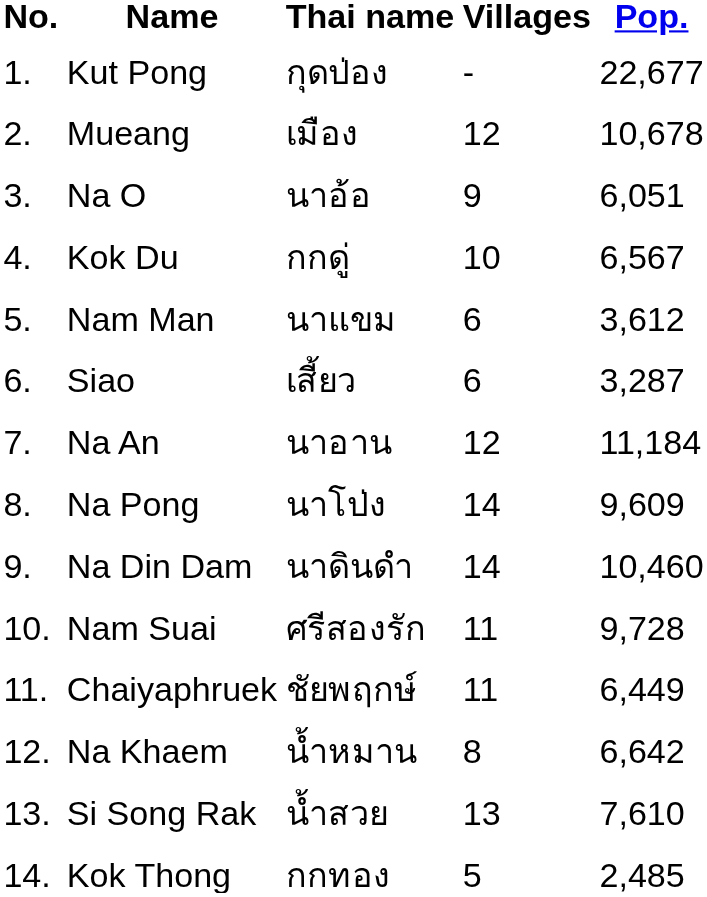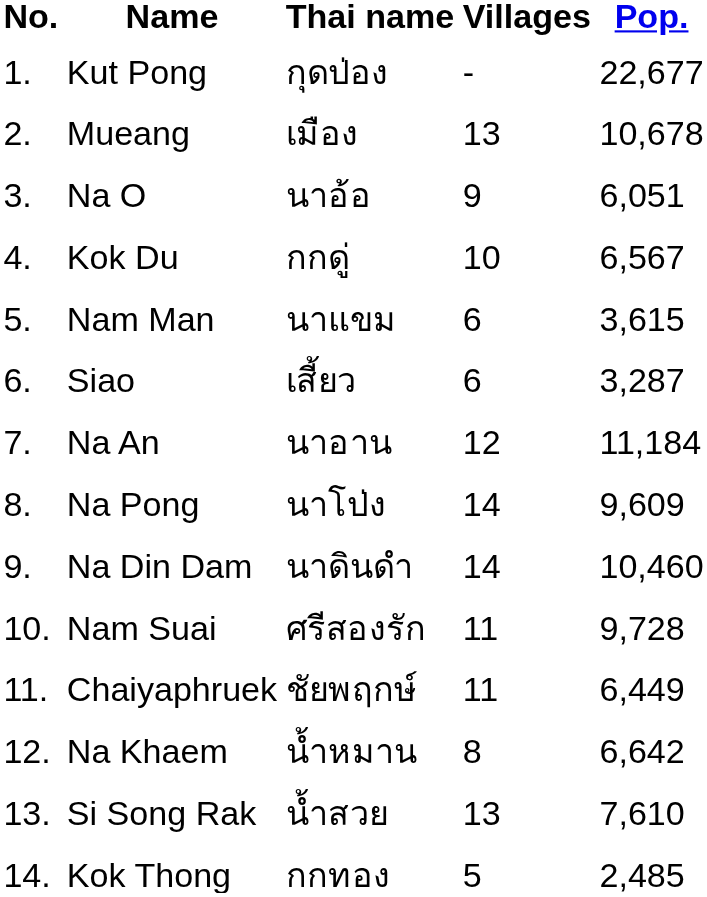 <table>
 <tr>
 <th>No.</th>
 <th>Name</th>
 <th>Thai name</th>
 <th>Villages</th>
 <th><a href='#'>Pop.</a></th>
 </tr>
 <tr>
 <td>1.</td>
 <td>Kut Pong</td>
 <td>กุดป่อง</td>
 <td>-</td>
 <td>22,677</td>
 <td></td>
 </tr>
 <tr>
 <td>2.</td>
 <td>Mueang</td>
 <td>เมือง</td>
-<td>12</td>
+<td>13</td>
 <td>10,678</td>
 <td></td>
 </tr>
 <tr>
 <td>3.</td>
 <td>Na O</td>
 <td>นาอ้อ</td>
 <td>9</td>
 <td>6,051</td>
 <td></td>
 </tr>
 <tr>
 <td>4.</td>
 <td>Kok Du</td>
 <td>กกดู่</td>
 <td>10</td>
 <td>6,567</td>
 <td></td>
 </tr>
 <tr>
 <td>5.</td>
 <td>Nam Man</td>
 <td>นาแขม</td>
 <td>6</td>
-<td>3,612</td>
+<td>3,615</td>
 <td></td>
 </tr>
 <tr>
 <td>6.</td>
 <td>Siao</td>
 <td>เสี้ยว</td>
 <td>6</td>
 <td>3,287</td>
 <td></td>
 </tr>
 <tr>
 <td>7.</td>
 <td>Na An</td>
 <td>นาอาน</td>
 <td>12</td>
 <td>11,184</td>
 <td></td>
 </tr>
 <tr>
 <td>8.</td>
 <td>Na Pong</td>
 <td>นาโป่ง</td>
 <td>14</td>
 <td>9,609</td>
 <td></td>
 </tr>
 <tr>
 <td>9.</td>
 <td>Na Din Dam</td>
 <td>นาดินดำ</td>
 <td>14</td>
 <td>10,460</td>
 <td></td>
 </tr>
 <tr>
 <td>10.</td>
 <td>Nam Suai</td>
 <td>ศรีสองรัก</td>
 <td>11</td>
 <td>9,728</td>
 <td></td>
 </tr>
 <tr>
 <td>11.</td>
 <td>Chaiyaphruek</td>
 <td>ชัยพฤกษ์</td>
 <td>11</td>
 <td>6,449</td>
 <td></td>
 </tr>
 <tr>
 <td>12.</td>
 <td>Na Khaem</td>
 <td>น้ำหมาน</td>
 <td>8</td>
 <td>6,642</td>
 <td></td>
 </tr>
 <tr>
 <td>13.</td>
 <td>Si Song Rak</td>
 <td>น้ำสวย</td>
 <td>13</td>
 <td>7,610</td>
 <td></td>
 </tr>
 <tr>
 <td>14.</td>
 <td>Kok Thong</td>
 <td>กกทอง</td>
 <td>5</td>
 <td>2,485</td>
 <td></td>
 </tr>
 </table>
